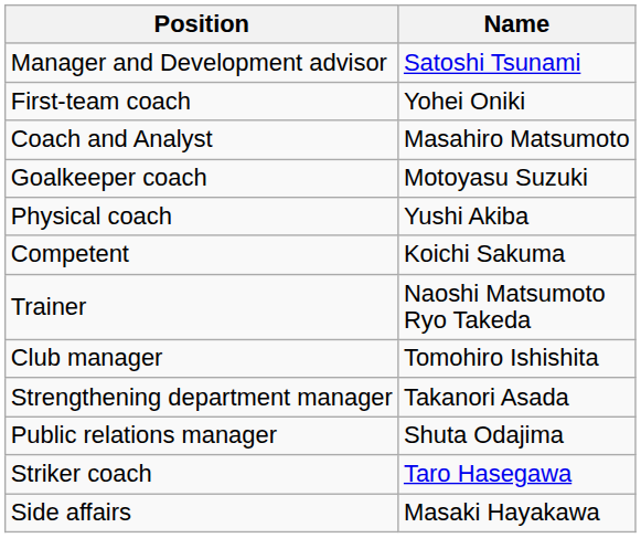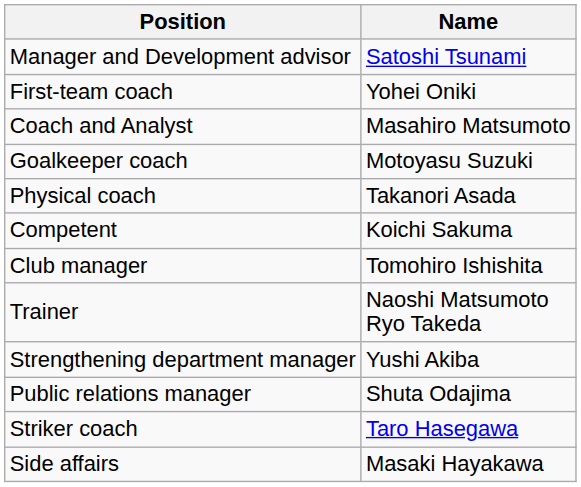 <table class="wikitable" align-text="left">
 <tr>
 <th>Position</th>
 <th>Name</th>
 </tr>
 <tr>
 <td>Manager and Development advisor</td>
 <td> <a href='#'>Satoshi Tsunami</a></td>
 </tr>
 <tr>
 <td>First-team coach</td>
 <td> Yohei Oniki</td>
 </tr>
 <tr>
 <td>Coach and Analyst</td>
 <td> Masahiro Matsumoto</td>
 </tr>
 <tr>
 <td>Goalkeeper coach</td>
 <td> Motoyasu Suzuki</td>
 </tr>
 <tr>
 <td>Physical coach</td>
-<td> Yushi Akiba</td>
+<td> Takanori Asada</td>
 </tr>
 <tr>
 <td>Competent</td>
 <td> Koichi Sakuma</td>
 </tr>
 <tr>
+<td>Club manager</td>
+<td> Tomohiro Ishishita</td>
+</tr>
+<tr>
 <td>Trainer</td>
 <td> Naoshi Matsumoto<br> Ryo Takeda</td>
 </tr>
 <tr>
-<td>Club manager</td>
-<td> Tomohiro Ishishita</td>
-</tr>
-<tr>
 <td>Strengthening department manager</td>
-<td> Takanori Asada</td>
+<td> Yushi Akiba</td>
 </tr>
 <tr>
 <td>Public relations manager</td>
 <td> Shuta Odajima</td>
 </tr>
 <tr>
 <td>Striker coach</td>
 <td> <a href='#'>Taro Hasegawa</a></td>
 </tr>
 <tr>
 <td>Side affairs</td>
 <td> Masaki Hayakawa</td>
 </tr>
 </table>
